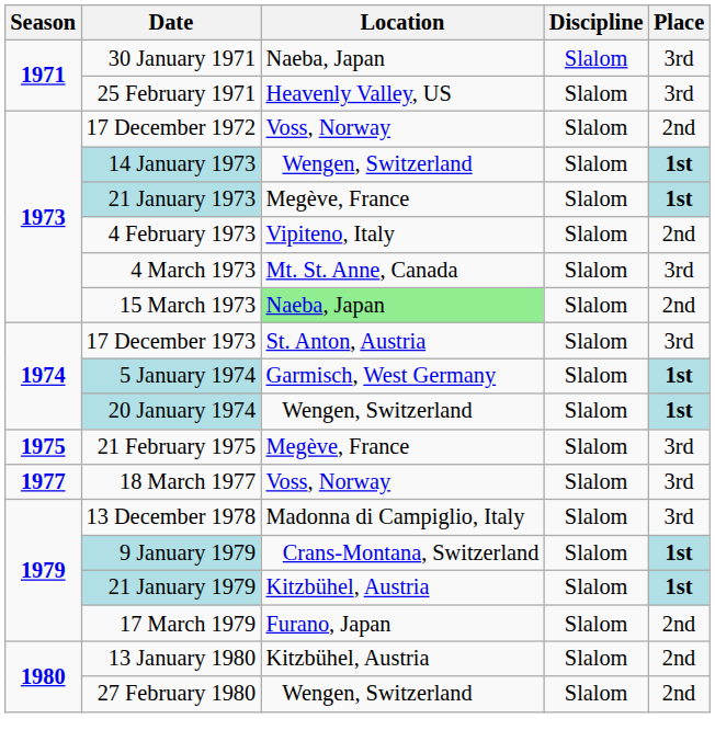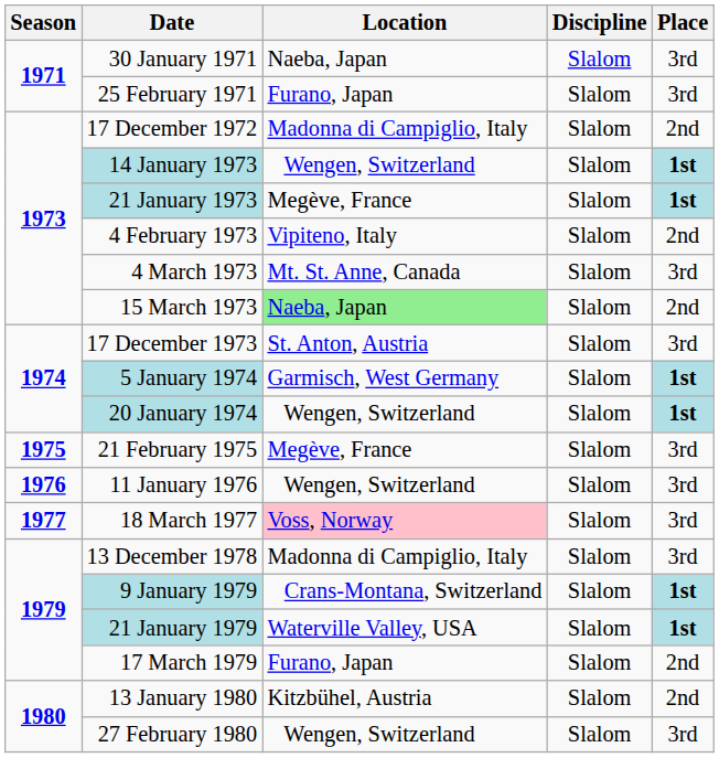 <table class="wikitable">
 <tr>
 <th>Season</th>
 <th>Date</th>
 <th>Location</th>
 <th>Discipline</th>
 <th>Place</th>
 </tr>
 <tr>
 <td align=center rowspan=2><strong><a href='#'>1971</a></strong></td>
 <td align=right>30 January 1971</td>
 <td> Naeba, Japan</td>
 <td align=center><a href='#'>Slalom</a></td>
 <td align=center>3rd</td>
 </tr>
 <tr>
 <td align=right>25 February 1971</td>
-<td> <a href='#'>Heavenly Valley</a>, US</td>
+<td> <a href='#'>Furano</a>, Japan</td>
 <td align=center>Slalom</td>
 <td align=center>3rd</td>
 </tr>
 <tr>
 <td align=center rowspan=6><strong><a href='#'>1973</a></strong></td>
 <td align=right>17 December 1972</td>
-<td> <a href='#'>Voss</a>, <a href='#'>Norway</a></td>
+<td> <a href='#'>Madonna di Campiglio</a>, Italy</td>
 <td align=center>Slalom</td>
 <td align=center>2nd</td>
 </tr>
 <tr>
 <td bgcolor="#BOEOE6" align=right>14 January 1973</td>
 <td>   <a href='#'>Wengen</a>, <a href='#'>Switzerland</a></td>
 <td align=center>Slalom</td>
 <td bgcolor="#BOEOE6" align=center><strong>1st</strong></td>
 </tr>
 <tr>
 <td bgcolor="#BOEOE6" align=right>21 January 1973</td>
 <td> Megève, France</td>
 <td align=center>Slalom</td>
 <td bgcolor="#BOEOE6" align=center><strong>1st</strong></td>
 </tr>
 <tr>
 <td align=right>4 February 1973</td>
 <td> <a href='#'>Vipiteno</a>, Italy</td>
 <td align=center>Slalom</td>
 <td align=center>2nd</td>
 </tr>
 <tr>
 <td align=right>4 March 1973</td>
 <td> <a href='#'>Mt. St. Anne</a>, Canada</td>
 <td align=center>Slalom</td>
 <td align=center>3rd</td>
 </tr>
 <tr>
 <td align=right>15 March 1973</td>
 <td style="background: lightgreen;"> <a href='#'>Naeba</a>, Japan</td>
 <td align=center>Slalom</td>
 <td align=center>2nd</td>
 </tr>
 <tr>
 <td align=center rowspan=3><strong><a href='#'>1974</a></strong></td>
 <td align=right>17 December 1973</td>
 <td> <a href='#'>St. Anton</a>, <a href='#'>Austria</a></td>
 <td align=center>Slalom</td>
 <td align=center>3rd</td>
 </tr>
 <tr>
 <td bgcolor="#BOEOE6" align=right>5 January 1974</td>
 <td> <a href='#'>Garmisch</a>, <a href='#'>West Germany</a></td>
 <td align=center>Slalom</td>
 <td bgcolor="#BOEOE6" align=center><strong>1st</strong></td>
 </tr>
 <tr>
 <td bgcolor="#BOEOE6" align=right>20 January 1974</td>
 <td>   Wengen, Switzerland</td>
 <td align=center>Slalom</td>
 <td bgcolor="#BOEOE6" align=center><strong>1st</strong></td>
 </tr>
 <tr>
 <td align=center rowspan=1><strong><a href='#'>1975</a></strong></td>
 <td align=right>21 February 1975</td>
 <td> <a href='#'>Megève</a>, France</td>
 <td align=center>Slalom</td>
 <td align=center>3rd</td>
 </tr>
 <tr>
+<td align=center rowspan=1><strong><a href='#'>1976</a></strong></td>
+<td align=right>11 January 1976</td>
+<td>   Wengen, Switzerland</td>
+<td align=center>Slalom</td>
+<td align=center>3rd</td>
+</tr>
+<tr>
 <td align=center rowspan=1><strong><a href='#'>1977</a></strong></td>
 <td align=right>18 March 1977</td>
-<td> <a href='#'>Voss</a>, <a href='#'>Norway</a></td>
+<td style="background: pink;"> <a href='#'>Voss</a>, <a href='#'>Norway</a></td>
 <td align=center>Slalom</td>
 <td align=center>3rd</td>
 </tr>
 <tr>
 <td align=center rowspan=4><strong><a href='#'>1979</a></strong></td>
 <td align=right>13 December 1978</td>
 <td> Madonna di Campiglio, Italy</td>
 <td align=center>Slalom</td>
 <td align=center>3rd</td>
 </tr>
 <tr>
 <td bgcolor="#BOEOE6" align=right>9 January 1979</td>
 <td>   <a href='#'>Crans-Montana</a>, Switzerland</td>
 <td align=center>Slalom</td>
 <td bgcolor="#BOEOE6" align=center><strong>1st</strong></td>
 </tr>
 <tr>
 <td bgcolor="#BOEOE6" align=right>21 January 1979</td>
-<td> <a href='#'>Kitzbühel</a>, <a href='#'>Austria</a></td>
+<td> <a href='#'>Waterville Valley</a>, USA</td>
 <td align=center>Slalom</td>
 <td bgcolor="#BOEOE6" align=center><strong>1st</strong></td>
 </tr>
 <tr>
 <td align=right>17 March 1979</td>
 <td> <a href='#'>Furano</a>, Japan</td>
 <td align=center>Slalom</td>
 <td align=center>2nd</td>
 </tr>
 <tr>
 <td align=center rowspan=2><strong><a href='#'>1980</a></strong></td>
 <td align=right>13 January 1980</td>
 <td> Kitzbühel, Austria</td>
 <td align=center>Slalom</td>
 <td align=center>2nd</td>
 </tr>
 <tr>
 <td align=right>27 February 1980</td>
 <td>   Wengen, Switzerland</td>
 <td align=center>Slalom</td>
-<td align=center>2nd</td>
+<td align=center>3rd</td>
 </tr>
 </table>
